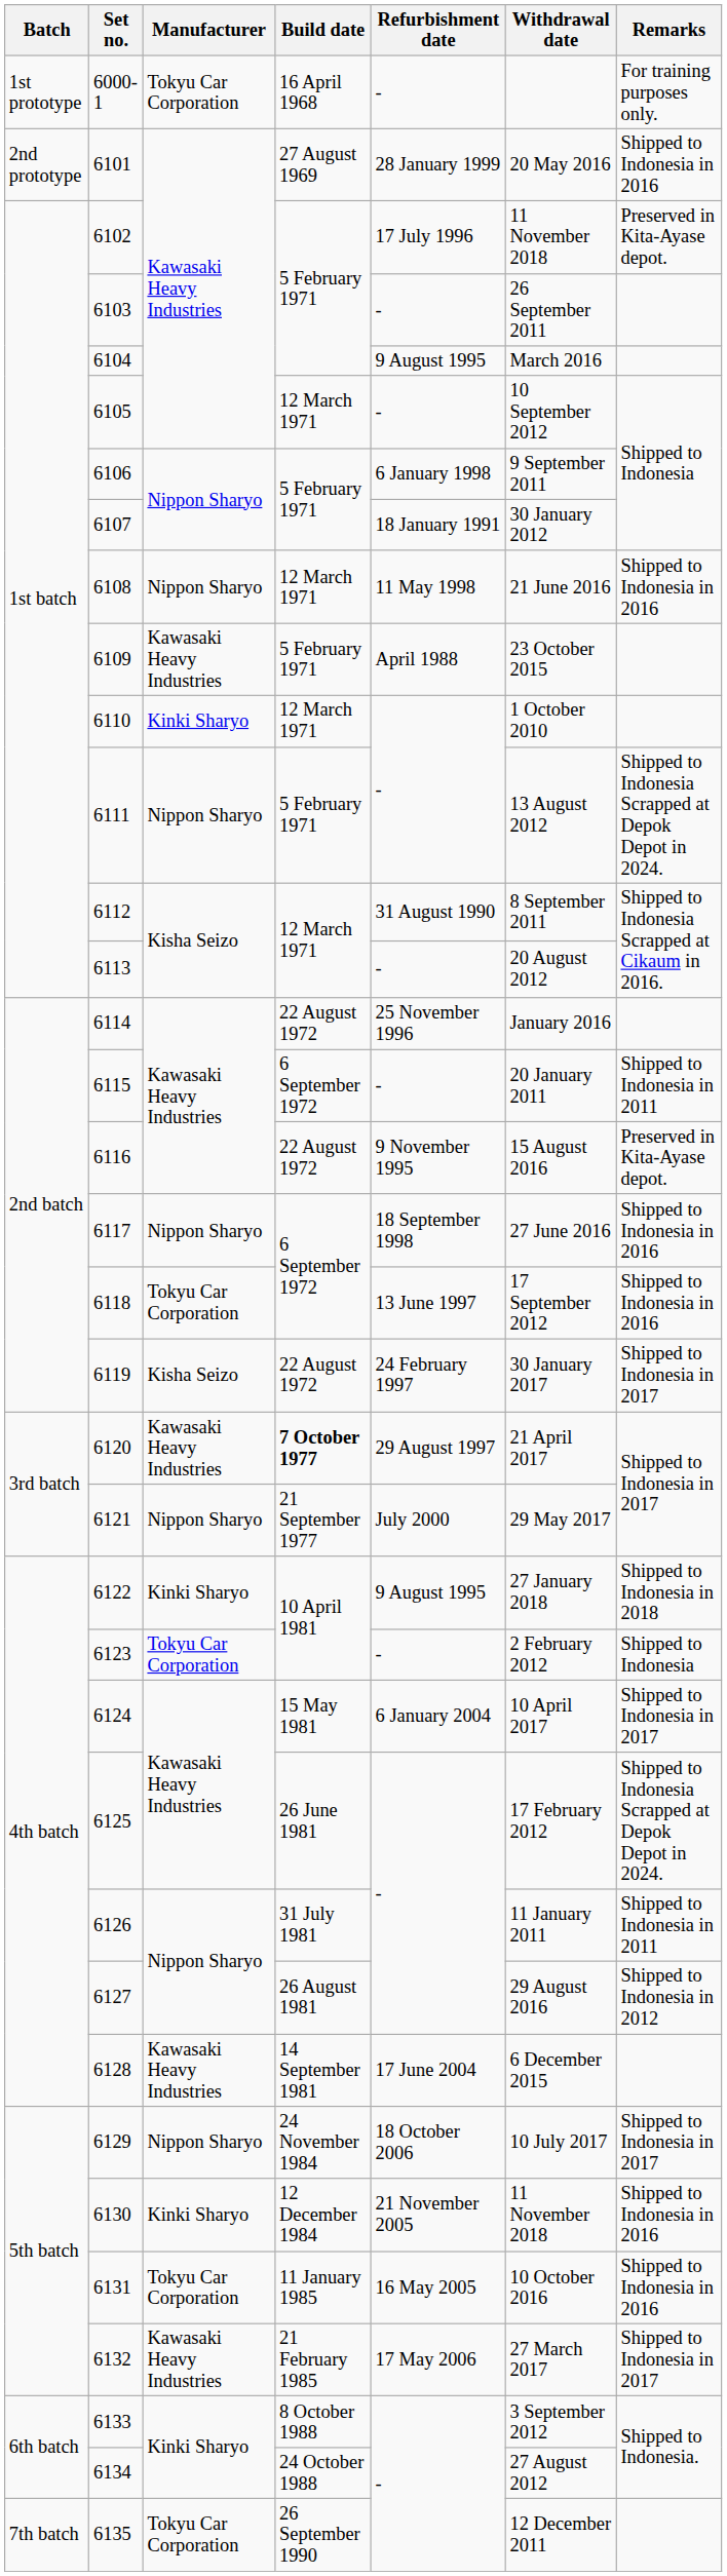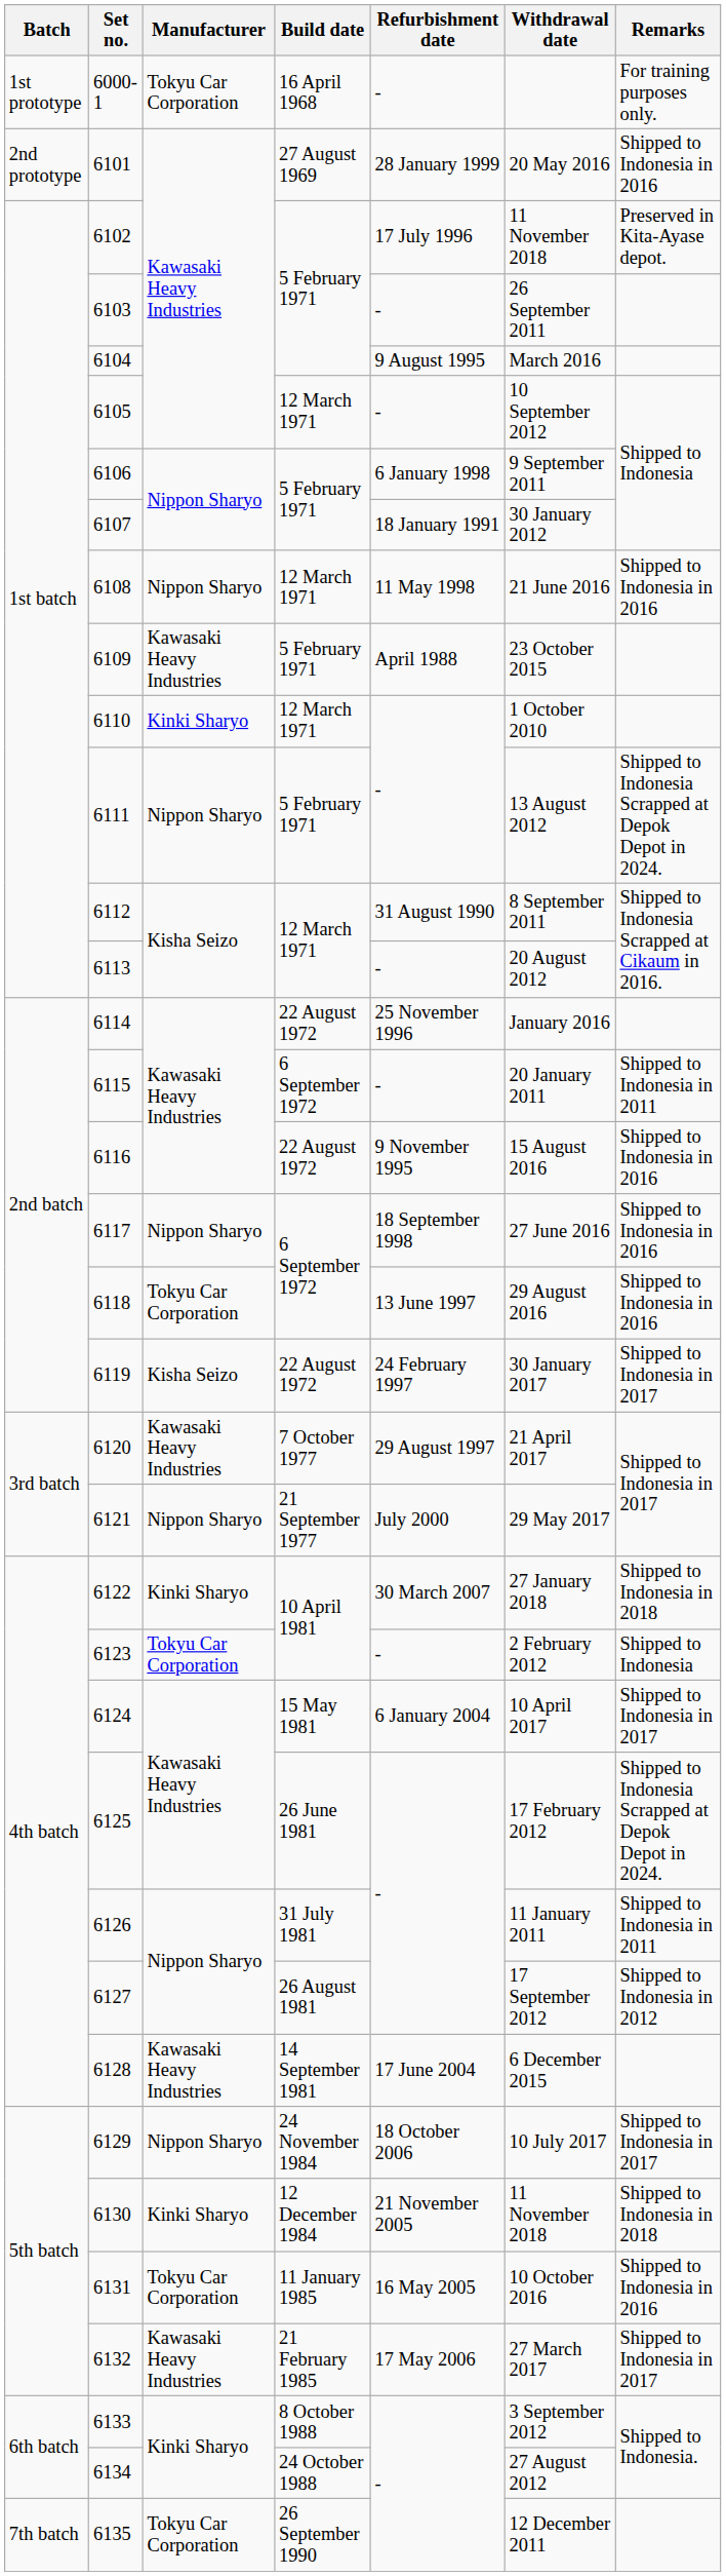 <table class="wikitable">
 <tr>
 <th>Batch</th>
 <th>Set no.</th>
 <th>Manufacturer</th>
 <th>Build date</th>
 <th>Refurbishment date</th>
 <th>Withdrawal date</th>
 <th>Remarks</th>
 </tr>
 <tr>
 <td>1st prototype</td>
 <td>6000-1</td>
 <td>Tokyu Car Corporation</td>
 <td>16 April 1968</td>
 <td>-</td>
 <td></td>
 <td>For training purposes only.</td>
 </tr>
 <tr>
 <td>2nd prototype</td>
 <td>6101</td>
 <td rowspan="5"><a href='#'>Kawasaki Heavy Industries</a></td>
 <td>27 August 1969</td>
 <td>28 January 1999</td>
 <td>20 May 2016</td>
 <td>Shipped to Indonesia in 2016</td>
 </tr>
 <tr>
 <td rowspan=12>1st batch</td>
 <td>6102</td>
 <td rowspan="3">5 February 1971</td>
 <td>17 July 1996</td>
 <td>11 November 2018</td>
 <td>Preserved in Kita-Ayase depot.</td>
 </tr>
 <tr>
 <td>6103</td>
 <td>-</td>
 <td>26 September 2011</td>
 <td></td>
 </tr>
 <tr>
 <td>6104</td>
 <td>9 August 1995</td>
 <td>March 2016</td>
 <td></td>
 </tr>
 <tr>
 <td>6105</td>
 <td>12 March 1971</td>
 <td>-</td>
 <td>10 September 2012</td>
 <td rowspan="3">Shipped to Indonesia</td>
 </tr>
 <tr>
 <td>6106</td>
 <td rowspan="2"><a href='#'>Nippon Sharyo</a></td>
 <td rowspan="2">5 February 1971</td>
 <td>6 January 1998</td>
 <td>9 September 2011</td>
 </tr>
 <tr>
 <td>6107</td>
 <td>18 January 1991</td>
 <td>30 January 2012</td>
 </tr>
 <tr>
 <td>6108</td>
 <td>Nippon Sharyo</td>
 <td>12 March 1971</td>
 <td>11 May 1998</td>
 <td>21 June 2016</td>
 <td>Shipped to Indonesia in 2016</td>
 </tr>
 <tr>
 <td>6109</td>
 <td>Kawasaki Heavy Industries</td>
 <td>5 February 1971</td>
 <td>April 1988</td>
 <td>23 October 2015</td>
 <td></td>
 </tr>
 <tr>
 <td>6110</td>
 <td><a href='#'>Kinki Sharyo</a></td>
 <td>12 March 1971</td>
 <td rowspan="2">-</td>
 <td>1 October 2010</td>
 <td></td>
 </tr>
 <tr>
 <td>6111</td>
 <td>Nippon Sharyo</td>
 <td>5 February 1971</td>
 <td>13 August 2012</td>
 <td>Shipped to Indonesia<br>Scrapped at Depok Depot in 2024.</td>
 </tr>
 <tr>
 <td>6112</td>
 <td rowspan="2">Kisha Seizo</td>
 <td rowspan="2">12 March 1971</td>
 <td>31 August 1990</td>
 <td>8 September 2011</td>
 <td rowspan="2">Shipped to Indonesia<br>Scrapped at <a href='#'>Cikaum</a> in 2016.</td>
 </tr>
 <tr>
 <td>6113</td>
 <td>-</td>
 <td>20 August 2012</td>
 </tr>
 <tr>
 <td rowspan=6>2nd batch</td>
 <td>6114</td>
 <td rowspan="3">Kawasaki Heavy Industries</td>
 <td>22 August 1972</td>
 <td>25 November 1996</td>
 <td>January 2016</td>
 <td></td>
 </tr>
 <tr>
 <td>6115</td>
 <td>6 September 1972</td>
 <td>-</td>
 <td>20 January 2011</td>
 <td>Shipped to Indonesia in 2011</td>
 </tr>
 <tr>
 <td>6116</td>
 <td>22 August 1972</td>
 <td>9 November 1995</td>
 <td>15 August 2016</td>
-<td>Preserved in Kita-Ayase depot.</td>
+<td>Shipped to Indonesia in 2016</td>
 </tr>
 <tr>
 <td>6117</td>
 <td>Nippon Sharyo</td>
 <td rowspan="2">6 September 1972</td>
 <td>18 September 1998</td>
 <td>27 June 2016</td>
 <td>Shipped to Indonesia in 2016</td>
 </tr>
 <tr>
 <td>6118</td>
 <td>Tokyu Car Corporation</td>
 <td>13 June 1997</td>
-<td>17 September 2012</td>
+<td>29 August 2016</td>
 <td>Shipped to Indonesia in 2016</td>
 </tr>
 <tr>
 <td>6119</td>
 <td>Kisha Seizo</td>
 <td>22 August 1972</td>
 <td>24 February 1997</td>
 <td>30 January 2017</td>
 <td>Shipped to Indonesia in 2017</td>
 </tr>
 <tr>
 <td rowspan=2>3rd batch</td>
 <td>6120</td>
 <td>Kawasaki Heavy Industries</td>
-<td><strong>7 October 1977</strong></td>
+<td>7 October 1977</td>
 <td>29 August 1997</td>
 <td>21 April 2017</td>
 <td rowspan="2">Shipped to Indonesia in 2017</td>
 </tr>
 <tr>
 <td>6121</td>
 <td>Nippon Sharyo</td>
 <td>21 September 1977</td>
 <td>July 2000</td>
 <td>29 May 2017</td>
 </tr>
 <tr>
 <td rowspan=7>4th batch</td>
 <td>6122</td>
 <td>Kinki Sharyo</td>
 <td rowspan="2">10 April 1981</td>
-<td>9 August 1995</td>
+<td>30 March 2007</td>
 <td>27 January 2018</td>
 <td>Shipped to Indonesia in 2018</td>
 </tr>
 <tr>
 <td>6123</td>
 <td><a href='#'>Tokyu Car Corporation</a></td>
 <td>-</td>
 <td>2 February 2012</td>
 <td>Shipped to Indonesia</td>
 </tr>
 <tr>
 <td>6124</td>
 <td rowspan="2">Kawasaki Heavy Industries</td>
 <td>15 May 1981</td>
 <td>6 January 2004</td>
 <td>10 April 2017</td>
 <td>Shipped to Indonesia in 2017</td>
 </tr>
 <tr>
 <td>6125</td>
 <td>26 June 1981</td>
 <td rowspan="3">-</td>
 <td>17 February 2012</td>
 <td>Shipped to Indonesia<br>Scrapped at Depok Depot in 2024.</td>
 </tr>
 <tr>
 <td>6126</td>
 <td rowspan="2">Nippon Sharyo</td>
 <td>31 July 1981</td>
 <td>11 January 2011</td>
 <td>Shipped to Indonesia in 2011</td>
 </tr>
 <tr>
 <td>6127</td>
 <td>26 August 1981</td>
-<td>29 August 2016</td>
+<td>17 September 2012</td>
 <td>Shipped to Indonesia in 2012</td>
 </tr>
 <tr>
 <td>6128</td>
 <td>Kawasaki Heavy Industries</td>
 <td>14 September 1981</td>
 <td>17 June 2004</td>
 <td>6 December 2015</td>
 <td></td>
 </tr>
 <tr>
 <td rowspan=4>5th batch</td>
 <td>6129</td>
 <td>Nippon Sharyo</td>
 <td>24 November 1984</td>
 <td>18 October 2006</td>
 <td>10 July 2017</td>
 <td>Shipped to Indonesia in 2017</td>
 </tr>
 <tr>
 <td>6130</td>
 <td>Kinki Sharyo</td>
 <td>12 December 1984</td>
 <td>21 November 2005</td>
 <td>11 November 2018</td>
-<td>Shipped to Indonesia in 2016</td>
+<td>Shipped to Indonesia in 2018</td>
 </tr>
 <tr>
 <td>6131</td>
 <td>Tokyu Car Corporation</td>
 <td>11 January 1985</td>
 <td>16 May 2005</td>
 <td>10 October 2016</td>
 <td>Shipped to Indonesia in 2016</td>
 </tr>
 <tr>
 <td>6132</td>
 <td>Kawasaki Heavy Industries</td>
 <td>21 February 1985</td>
 <td>17 May 2006</td>
 <td>27 March 2017</td>
 <td>Shipped to Indonesia in 2017</td>
 </tr>
 <tr>
 <td rowspan=2>6th batch</td>
 <td>6133</td>
 <td rowspan="2">Kinki Sharyo</td>
 <td>8 October 1988</td>
 <td rowspan="3">-</td>
 <td>3 September 2012</td>
 <td rowspan="2">Shipped to Indonesia.</td>
 </tr>
 <tr>
 <td>6134</td>
 <td>24 October 1988</td>
 <td>27 August 2012</td>
 </tr>
 <tr>
 <td>7th batch</td>
 <td>6135</td>
 <td>Tokyu Car Corporation</td>
 <td>26 September 1990</td>
 <td>12 December 2011</td>
 <td></td>
 </tr>
 </table>
